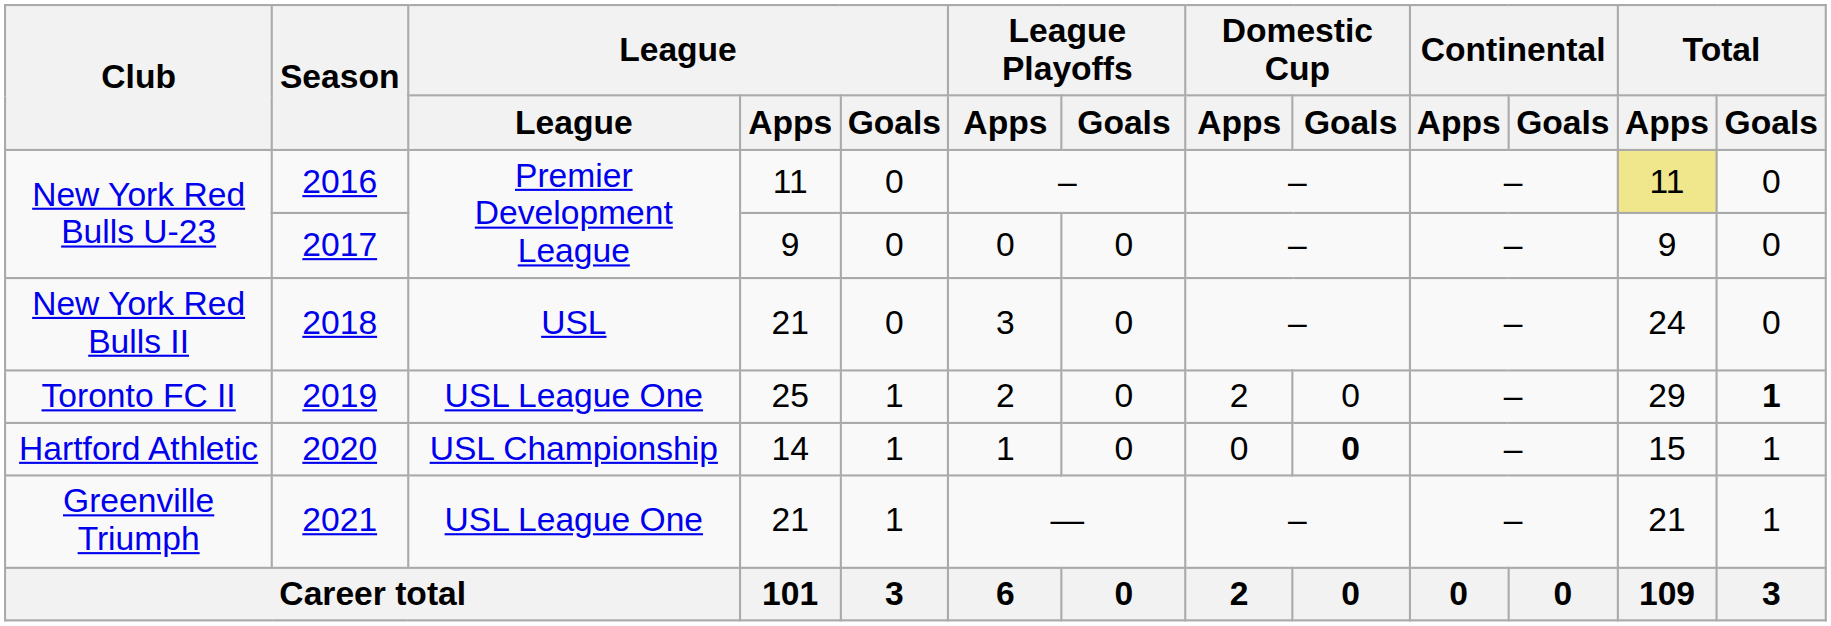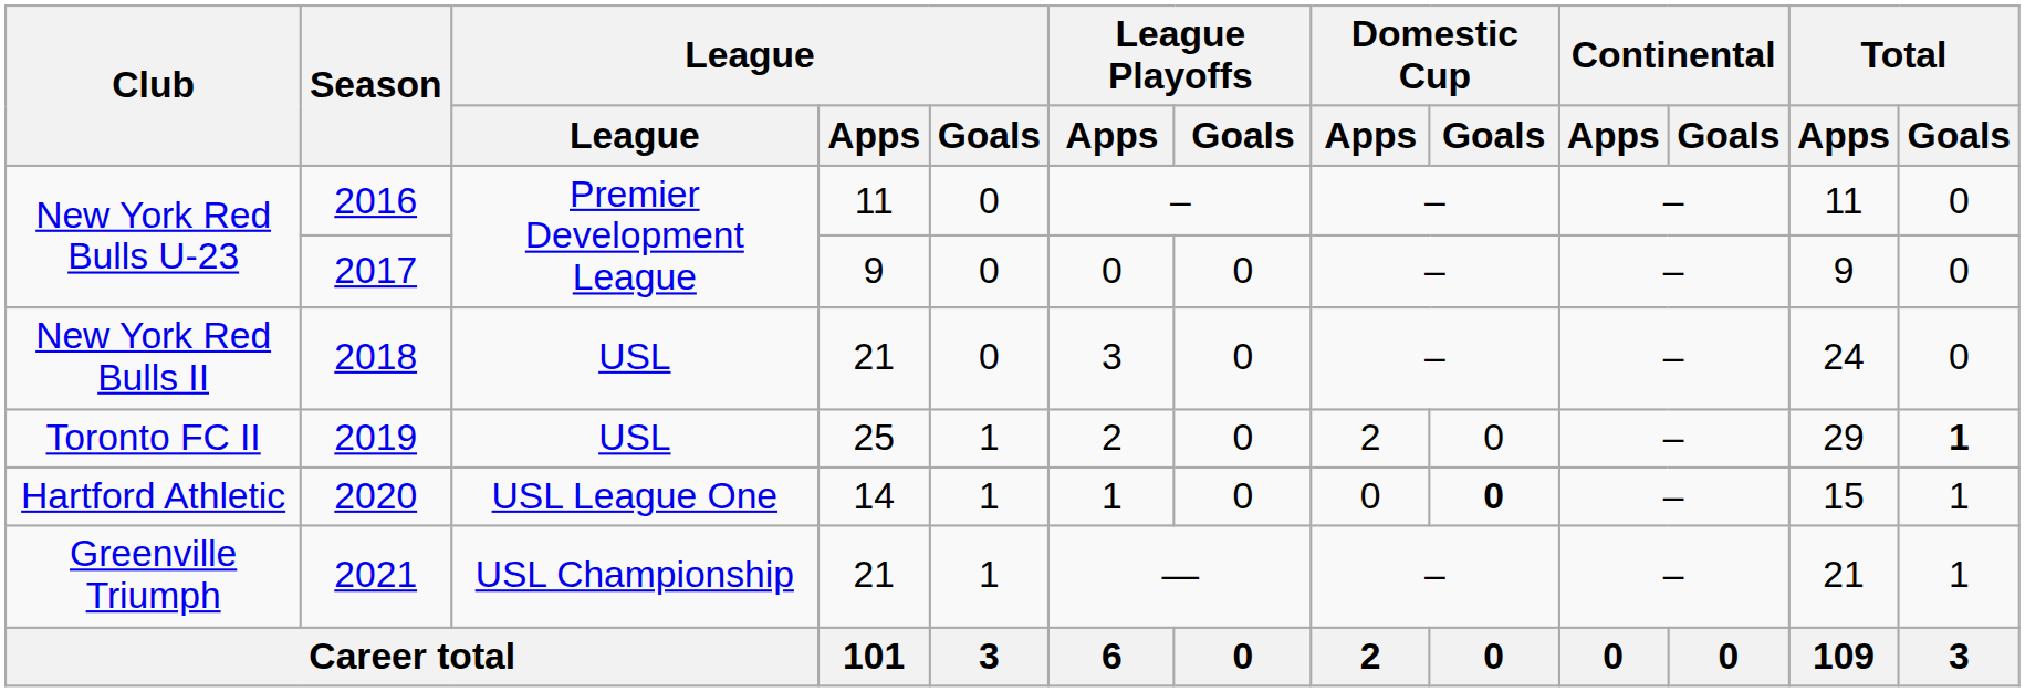 <table class="wikitable" style="text-align: center;">
 <tr>
 <th rowspan="2">Club</th>
 <th rowspan="2">Season</th>
 <th colspan="3">League</th>
 <th colspan="2">League Playoffs</th>
 <th colspan="2">Domestic Cup</th>
 <th colspan="2">Continental</th>
 <th colspan="2">Total</th>
 </tr>
 <tr>
 <th>League</th>
 <th>Apps</th>
 <th>Goals</th>
 <th>Apps</th>
 <th>Goals</th>
 <th>Apps</th>
 <th>Goals</th>
 <th>Apps</th>
 <th>Goals</th>
 <th>Apps</th>
 <th>Goals</th>
 </tr>
 <tr>
 <td rowspan="2"><a href='#'>New York Red Bulls U-23</a></td>
 <td><a href='#'>2016</a></td>
 <td rowspan=2><a href='#'>Premier Development League</a></td>
 <td>11</td>
 <td>0</td>
 <td colspan="2">–</td>
 <td colspan="2">–</td>
 <td colspan="2">–</td>
-<td style="background: khaki;">11</td>
+<td>11</td>
 <td>0</td>
 </tr>
 <tr>
 <td><a href='#'>2017</a></td>
 <td>9</td>
 <td>0</td>
 <td>0</td>
 <td>0</td>
 <td colspan="2">–</td>
 <td colspan="2">–</td>
 <td>9</td>
 <td>0</td>
 </tr>
 <tr>
 <td><a href='#'>New York Red Bulls II</a></td>
 <td><a href='#'>2018</a></td>
 <td><a href='#'>USL</a></td>
 <td>21</td>
 <td>0</td>
 <td>3</td>
 <td>0</td>
 <td colspan="2">–</td>
 <td colspan="2">–</td>
 <td>24</td>
 <td>0</td>
 </tr>
 <tr>
 <td><a href='#'>Toronto FC II</a></td>
 <td><a href='#'>2019</a></td>
-<td><a href='#'>USL League One</a></td>
+<td><a href='#'>USL</a></td>
 <td>25</td>
 <td>1</td>
 <td>2</td>
 <td>0</td>
 <td>2</td>
 <td>0</td>
 <td colspan="2">–</td>
 <td>29</td>
 <td><strong>1</strong></td>
 </tr>
 <tr>
 <td><a href='#'>Hartford Athletic</a></td>
 <td><a href='#'>2020</a></td>
-<td><a href='#'>USL Championship</a></td>
+<td><a href='#'>USL League One</a></td>
 <td>14</td>
 <td>1</td>
 <td>1</td>
 <td>0</td>
 <td>0</td>
 <td><strong>0</strong></td>
 <td colspan="2">–</td>
 <td>15</td>
 <td>1</td>
 </tr>
 <tr>
 <td><a href='#'>Greenville Triumph</a></td>
 <td><a href='#'>2021</a></td>
-<td><a href='#'>USL League One</a></td>
+<td><a href='#'>USL Championship</a></td>
 <td>21</td>
 <td>1</td>
 <td colspan=2>—</td>
 <td colspan="2">–</td>
 <td colspan="2">–</td>
 <td>21</td>
 <td>1</td>
 </tr>
 <tr>
 <th colspan="3">Career total</th>
 <th>101</th>
 <th>3</th>
 <th>6</th>
 <th>0</th>
 <th>2</th>
 <th>0</th>
 <th>0</th>
 <th>0</th>
 <th>109</th>
 <th>3</th>
 </tr>
 </table>
